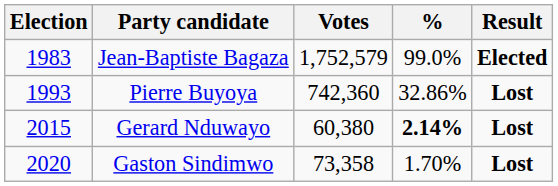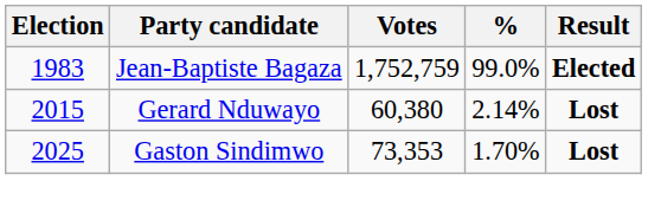 <table class=wikitable style=text-align:center>
 <tr>
 <th>Election</th>
 <th>Party candidate</th>
 <th>Votes</th>
 <th>%</th>
 <th>Result</th>
 </tr>
 <tr>
 <td><a href='#'>1983</a></td>
 <td><a href='#'>Jean-Baptiste Bagaza</a></td>
-<td>1,752,579</td>
+<td>1,752,759</td>
 <td>99.0%</td>
 <td><strong>Elected</strong> </td>
-</tr>
-<tr>
-<td><a href='#'>1993</a></td>
-<td><a href='#'>Pierre Buyoya</a></td>
-<td>742,360</td>
-<td>32.86%</td>
-<td><strong>Lost</strong> </td>
 </tr>
 <tr>
 <td><a href='#'>2015</a></td>
 <td><a href='#'>Gerard Nduwayo</a></td>
 <td>60,380</td>
-<td><strong>2.14%</strong></td>
+<td>2.14%</td>
 <td><strong>Lost</strong> </td>
 </tr>
 <tr>
-<td><a href='#'>2020</a></td>
+<td><a href='#'>2025</a></td>
 <td><a href='#'>Gaston Sindimwo</a></td>
-<td>73,358</td>
+<td>73,353</td>
 <td>1.70%</td>
 <td><strong>Lost</strong> </td>
 </tr>
 </table>
